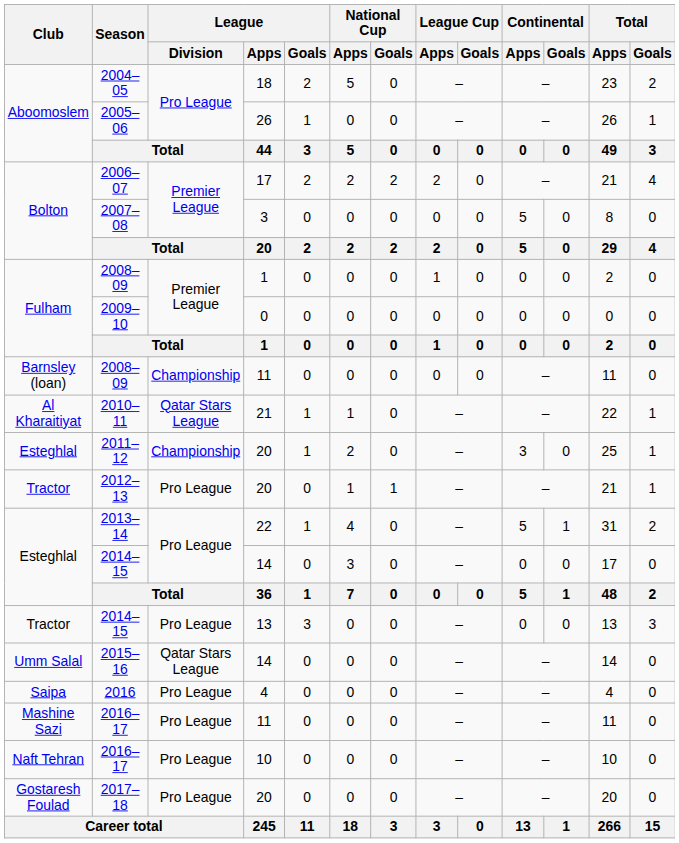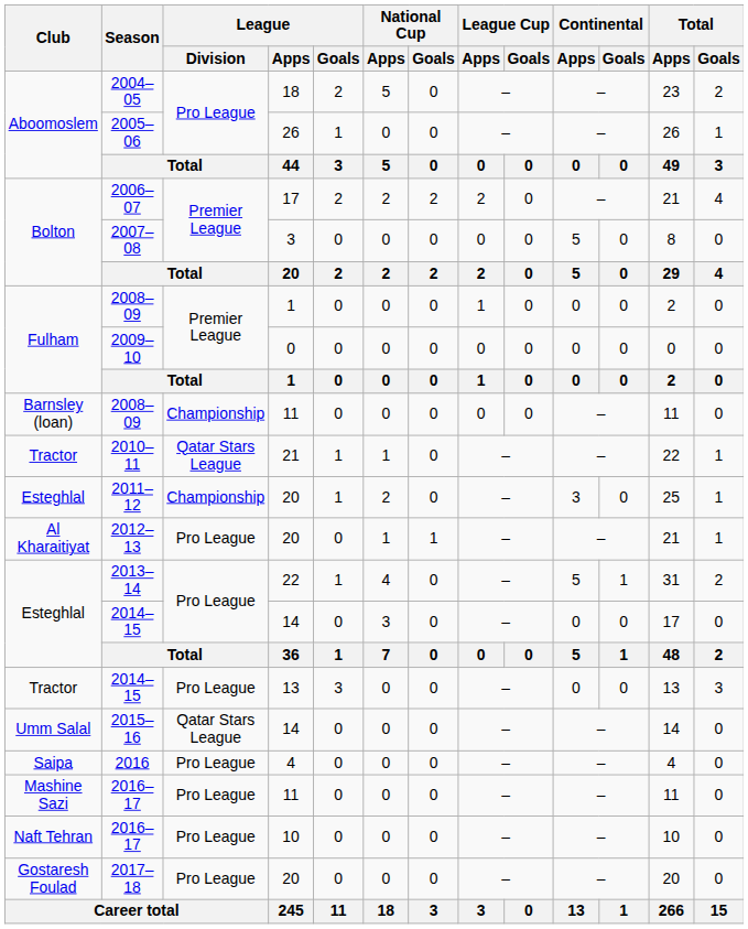 <table class="wikitable" style="text-align:center">
 <tr>
 <th rowspan="2">Club</th>
 <th rowspan="2">Season</th>
 <th colspan="3">League</th>
 <th colspan="2">National Cup</th>
 <th colspan="2">League Cup</th>
 <th colspan="2">Continental</th>
 <th colspan="2">Total</th>
 </tr>
 <tr>
 <th>Division</th>
 <th>Apps</th>
 <th>Goals</th>
 <th>Apps</th>
 <th>Goals</th>
 <th>Apps</th>
 <th>Goals</th>
 <th>Apps</th>
 <th>Goals</th>
 <th>Apps</th>
 <th>Goals</th>
 </tr>
 <tr>
 <td rowspan="3"><a href='#'>Aboomoslem</a></td>
 <td><a href='#'>2004–05</a></td>
 <td rowspan="2"><a href='#'>Pro League</a></td>
 <td>18</td>
 <td>2</td>
 <td>5</td>
 <td>0</td>
 <td colspan="2">–</td>
 <td colspan="2">–</td>
 <td>23</td>
 <td>2</td>
 </tr>
 <tr>
 <td><a href='#'>2005–06</a></td>
 <td>26</td>
 <td>1</td>
 <td>0</td>
 <td>0</td>
 <td colspan="2">–</td>
 <td colspan="2">–</td>
 <td>26</td>
 <td>1</td>
 </tr>
 <tr>
 <th colspan="2">Total</th>
 <th>44</th>
 <th>3</th>
 <th>5</th>
 <th>0</th>
 <th>0</th>
 <th>0</th>
 <th>0</th>
 <th>0</th>
 <th>49</th>
 <th>3</th>
 </tr>
 <tr>
 <td rowspan="3"><a href='#'>Bolton</a></td>
 <td><a href='#'>2006–07</a></td>
 <td rowspan="2"><a href='#'>Premier League</a></td>
 <td>17</td>
 <td>2</td>
 <td>2</td>
 <td>2</td>
 <td>2</td>
 <td>0</td>
 <td colspan="2">–</td>
 <td>21</td>
 <td>4</td>
 </tr>
 <tr>
 <td><a href='#'>2007–08</a></td>
 <td>3</td>
 <td>0</td>
 <td>0</td>
 <td>0</td>
 <td>0</td>
 <td>0</td>
 <td>5</td>
 <td>0</td>
 <td>8</td>
 <td>0</td>
 </tr>
 <tr>
 <th colspan="2">Total</th>
 <th>20</th>
 <th>2</th>
 <th>2</th>
 <th>2</th>
 <th>2</th>
 <th>0</th>
 <th>5</th>
 <th>0</th>
 <th>29</th>
 <th>4</th>
 </tr>
 <tr>
 <td rowspan="3"><a href='#'>Fulham</a></td>
 <td><a href='#'>2008–09</a></td>
 <td rowspan="2">Premier League</td>
 <td>1</td>
 <td>0</td>
 <td>0</td>
 <td>0</td>
 <td>1</td>
 <td>0</td>
 <td>0</td>
 <td>0</td>
 <td>2</td>
 <td>0</td>
 </tr>
 <tr>
 <td><a href='#'>2009–10</a></td>
 <td>0</td>
 <td>0</td>
 <td>0</td>
 <td>0</td>
 <td>0</td>
 <td>0</td>
 <td>0</td>
 <td>0</td>
 <td>0</td>
 <td>0</td>
 </tr>
 <tr>
 <th colspan="2">Total</th>
 <th>1</th>
 <th>0</th>
 <th>0</th>
 <th>0</th>
 <th>1</th>
 <th>0</th>
 <th>0</th>
 <th>0</th>
 <th>2</th>
 <th>0</th>
 </tr>
 <tr>
 <td><a href='#'>Barnsley</a> (loan)</td>
 <td><a href='#'>2008–09</a></td>
 <td><a href='#'>Championship</a></td>
 <td>11</td>
 <td>0</td>
 <td>0</td>
 <td>0</td>
 <td>0</td>
 <td>0</td>
 <td colspan="2">–</td>
 <td>11</td>
 <td>0</td>
 </tr>
 <tr>
-<td><a href='#'>Al Kharaitiyat</a></td>
+<td><a href='#'>Tractor</a></td>
 <td><a href='#'>2010–11</a></td>
 <td><a href='#'>Qatar Stars League</a></td>
 <td>21</td>
 <td>1</td>
 <td>1</td>
 <td>0</td>
 <td colspan="2">–</td>
 <td colspan="2">–</td>
 <td>22</td>
 <td>1</td>
 </tr>
 <tr>
 <td><a href='#'>Esteghlal</a></td>
 <td><a href='#'>2011–12</a></td>
 <td><a href='#'>Championship</a></td>
 <td>20</td>
 <td>1</td>
 <td>2</td>
 <td>0</td>
 <td colspan="2">–</td>
 <td>3</td>
 <td>0</td>
 <td>25</td>
 <td>1</td>
 </tr>
 <tr>
-<td><a href='#'>Tractor</a></td>
+<td><a href='#'>Al Kharaitiyat</a></td>
 <td><a href='#'>2012–13</a></td>
 <td>Pro League</td>
 <td>20</td>
 <td>0</td>
 <td>1</td>
 <td>1</td>
 <td colspan="2">–</td>
 <td colspan="2">–</td>
 <td>21</td>
 <td>1</td>
 </tr>
 <tr>
 <td rowspan="3">Esteghlal</td>
 <td><a href='#'>2013–14</a></td>
 <td rowspan="2">Pro League</td>
 <td>22</td>
 <td>1</td>
 <td>4</td>
 <td>0</td>
 <td colspan="2">–</td>
 <td>5</td>
 <td>1</td>
 <td>31</td>
 <td>2</td>
 </tr>
 <tr>
 <td><a href='#'>2014–15</a></td>
 <td>14</td>
 <td>0</td>
 <td>3</td>
 <td>0</td>
 <td colspan="2">–</td>
 <td>0</td>
 <td>0</td>
 <td>17</td>
 <td>0</td>
 </tr>
 <tr>
 <th colspan="2">Total</th>
 <th>36</th>
 <th>1</th>
 <th>7</th>
 <th>0</th>
 <th>0</th>
 <th>0</th>
 <th>5</th>
 <th>1</th>
 <th>48</th>
 <th>2</th>
 </tr>
 <tr>
 <td>Tractor</td>
 <td><a href='#'>2014–15</a></td>
 <td>Pro League</td>
 <td>13</td>
 <td>3</td>
 <td>0</td>
 <td>0</td>
 <td colspan="2">–</td>
 <td>0</td>
 <td>0</td>
 <td>13</td>
 <td>3</td>
 </tr>
 <tr>
 <td><a href='#'>Umm Salal</a></td>
 <td><a href='#'>2015–16</a></td>
 <td>Qatar Stars League</td>
 <td>14</td>
 <td>0</td>
 <td>0</td>
 <td>0</td>
 <td colspan="2">–</td>
 <td colspan="2">–</td>
 <td>14</td>
 <td>0</td>
 </tr>
 <tr>
 <td><a href='#'>Saipa</a></td>
 <td><a href='#'>2016</a></td>
 <td>Pro League</td>
 <td>4</td>
 <td>0</td>
 <td>0</td>
 <td>0</td>
 <td colspan="2">–</td>
 <td colspan="2">–</td>
 <td>4</td>
 <td>0</td>
 </tr>
 <tr>
 <td><a href='#'>Mashine Sazi</a></td>
 <td><a href='#'>2016–17</a></td>
 <td>Pro League</td>
 <td>11</td>
 <td>0</td>
 <td>0</td>
 <td>0</td>
 <td colspan="2">–</td>
 <td colspan="2">–</td>
 <td>11</td>
 <td>0</td>
 </tr>
 <tr>
 <td><a href='#'>Naft Tehran</a></td>
 <td><a href='#'>2016–17</a></td>
 <td>Pro League</td>
 <td>10</td>
 <td>0</td>
 <td>0</td>
 <td>0</td>
 <td colspan="2">–</td>
 <td colspan="2">–</td>
 <td>10</td>
 <td>0</td>
 </tr>
 <tr>
 <td><a href='#'>Gostaresh Foulad</a></td>
 <td><a href='#'>2017–18</a></td>
 <td>Pro League</td>
 <td>20</td>
 <td>0</td>
 <td>0</td>
 <td>0</td>
 <td colspan="2">–</td>
 <td colspan="2">–</td>
 <td>20</td>
 <td>0</td>
 </tr>
 <tr>
 <th colspan="3">Career total</th>
 <th>245</th>
 <th>11</th>
 <th>18</th>
 <th>3</th>
 <th>3</th>
 <th>0</th>
 <th>13</th>
 <th>1</th>
 <th>266</th>
 <th>15</th>
 </tr>
 </table>
